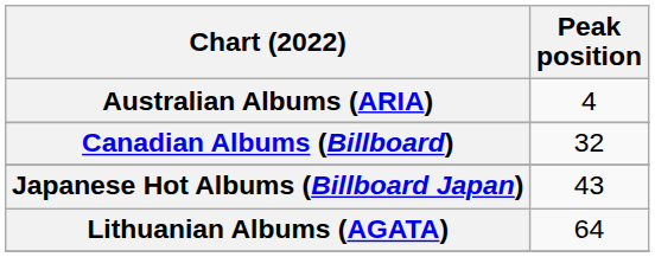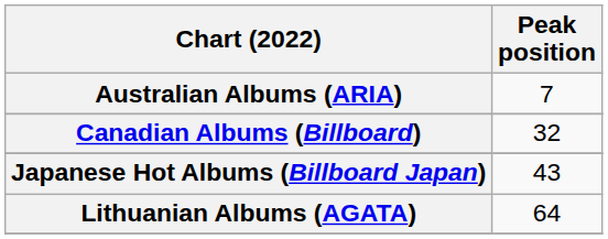 <table class="wikitable sortable plainrowheaders" style="text-align:center">
 <tr>
 <th scope="col">Chart (2022)</th>
 <th scope="col">Peak<br>position</th>
 </tr>
 <tr>
 <th scope="row">Australian Albums (<a href='#'>ARIA</a>)</th>
-<td>4</td>
+<td>7</td>
 </tr>
 <tr>
 </tr>
 <tr>
 </tr>
 <tr>
 </tr>
 <tr>
 <th scope="row"><a href='#'>Canadian Albums</a> (<em><a href='#'>Billboard</a></em>)</th>
 <td>32</td>
 </tr>
 <tr>
 </tr>
 <tr>
 </tr>
 <tr>
 </tr>
 <tr>
 </tr>
 <tr>
 <th scope="row">Japanese Hot Albums (<em><a href='#'>Billboard Japan</a></em>)</th>
 <td>43</td>
 </tr>
 <tr>
 <th scope="row">Lithuanian Albums (<a href='#'>AGATA</a>)</th>
 <td>64</td>
 </tr>
 <tr>
 </tr>
 <tr>
 </tr>
 <tr>
 </tr>
 <tr>
 </tr>
 <tr>
 </tr>
 <tr>
 </tr>
 <tr>
 </tr>
 <tr>
 </tr>
 </table>
